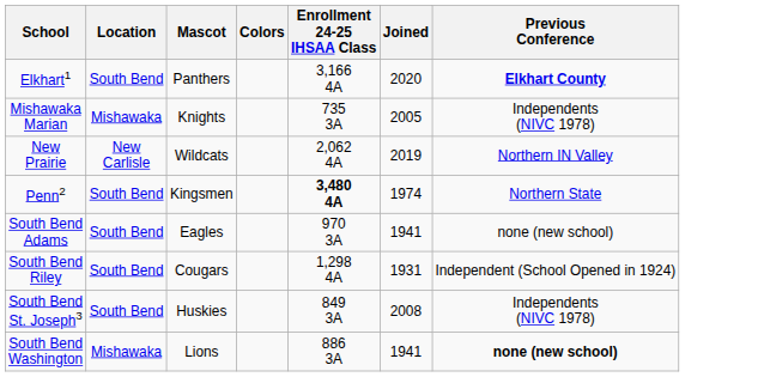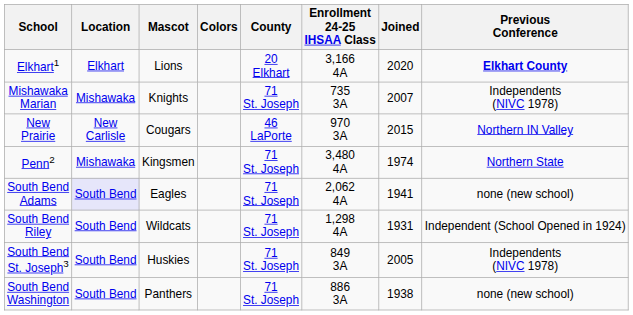 <table class="wikitable" style="text-align:center;">
 <tr>
 <th>School</th>
 <th>Location</th>
 <th>Mascot</th>
 <th>Colors</th>
+<th>County</th>
 <th>Enrollment  <br> 24-25 <br> <a href='#'>IHSAA</a> Class</th>
 <th>Joined</th>
 <th>Previous <br> Conference</th>
 </tr>
 <tr>
 <td><a href='#'>Elkhart</a><sup>1</sup></td>
-<td><a href='#'>South Bend</a></td>
-<td>Panthers</td>
+<td><a href='#'>Elkhart</a></td>
+<td>Lions</td>
 <td>  </td>
+<td><a href='#'>20 <br> Elkhart</a></td>
 <td>3,166 <br> 4A</td>
 <td>2020</td>
 <td><strong><a href='#'>Elkhart County</a></strong></td>
 </tr>
 <tr>
 <td><a href='#'>Mishawaka <br> Marian</a></td>
 <td><a href='#'>Mishawaka</a></td>
 <td>Knights</td>
 <td>  </td>
+<td><a href='#'>71 <br> St. Joseph</a></td>
 <td>735 <br> 3A</td>
-<td>2005</td>
+<td>2007</td>
 <td>Independents<br>(<a href='#'>NIVC</a> 1978)</td>
 </tr>
 <tr>
 <td><a href='#'>New <br> Prairie</a></td>
 <td><a href='#'>New <br> Carlisle</a></td>
-<td>Wildcats</td>
+<td>Cougars</td>
 <td>  </td>
-<td>2,062 <br> 4A</td>
-<td>2019</td>
+<td><a href='#'>46 <br> LaPorte</a></td>
+<td>970 <br> 3A</td>
+<td>2015</td>
 <td><a href='#'>Northern IN Valley</a></td>
 </tr>
 <tr>
 <td><a href='#'>Penn</a><sup>2</sup></td>
-<td><a href='#'>South Bend</a></td>
+<td><a href='#'>Mishawaka</a></td>
 <td>Kingsmen</td>
 <td>  </td>
-<td><strong>3,480 <br> 4A</strong></td>
+<td><a href='#'>71 <br> St. Joseph</a></td>
+<td>3,480 <br> 4A</td>
 <td>1974</td>
 <td><a href='#'>Northern State</a></td>
 </tr>
 <tr>
 <td><a href='#'>South Bend <br> Adams</a></td>
-<td><a href='#'>South Bend</a></td>
+<td style="background: lavender;"><a href='#'>South Bend</a></td>
 <td>Eagles</td>
 <td>  </td>
-<td>970 <br> 3A</td>
+<td><a href='#'>71 <br> St. Joseph</a></td>
+<td>2,062 <br> 4A</td>
 <td>1941</td>
 <td>none (new school)</td>
 </tr>
 <tr>
 <td><a href='#'>South Bend <br> Riley</a></td>
 <td><a href='#'>South Bend</a></td>
-<td>Cougars</td>
+<td>Wildcats</td>
 <td>  </td>
+<td><a href='#'>71 <br> St. Joseph</a></td>
 <td>1,298 <br> 4A</td>
 <td>1931</td>
 <td>Independent (School Opened in 1924)</td>
 </tr>
 <tr>
 <td><a href='#'>South Bend <br> St. Joseph</a><sup>3</sup></td>
 <td><a href='#'>South Bend</a></td>
 <td>Huskies</td>
 <td>  </td>
+<td><a href='#'>71 <br> St. Joseph</a></td>
 <td>849 <br> 3A</td>
-<td>2008</td>
+<td>2005</td>
 <td>Independents<br>(<a href='#'>NIVC</a> 1978)</td>
 </tr>
 <tr>
 <td><a href='#'>South Bend <br> Washington</a></td>
-<td><a href='#'>Mishawaka</a></td>
-<td>Lions</td>
+<td><a href='#'>South Bend</a></td>
+<td>Panthers</td>
 <td> </td>
+<td><a href='#'>71 <br> St. Joseph</a></td>
 <td>886 <br> 3A</td>
-<td>1941</td>
-<td><strong>none (new school)</strong></td>
+<td>1938</td>
+<td>none (new school)</td>
 </tr>
 </table>
